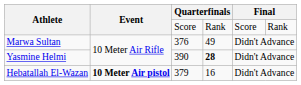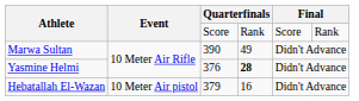 <table class="wikitable">
 <tr>
 <th rowspan="2">Athlete</th>
 <th rowspan="2">Event</th>
 <th colspan="2">Quarterfinals</th>
 <th colspan="2">Final</th>
 </tr>
 <tr>
 <td>Score</td>
 <td>Rank</td>
 <td>Score</td>
 <td>Rank</td>
 </tr>
 <tr>
 <td><a href='#'>Marwa Sultan</a></td>
 <td rowspan="2">10 Meter <a href='#'>Air Rifle</a></td>
-<td>376</td>
+<td>390</td>
 <td>49</td>
 <td colspan="2">Didn't Advance</td>
 </tr>
 <tr>
 <td><a href='#'>Yasmine Helmi</a></td>
-<td>390</td>
+<td>376</td>
 <td><strong>28</strong></td>
 <td colspan="2">Didn't Advance</td>
 </tr>
 <tr>
 <td><a href='#'>Hebatallah El-Wazan</a></td>
-<td><strong>10 Meter <a href='#'>Air pistol</a></strong></td>
+<td>10 Meter <a href='#'>Air pistol</a></td>
 <td>379</td>
 <td>16</td>
 <td colspan="2">Didn't Advance</td>
 </tr>
 </table>
